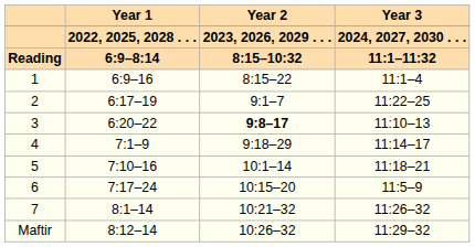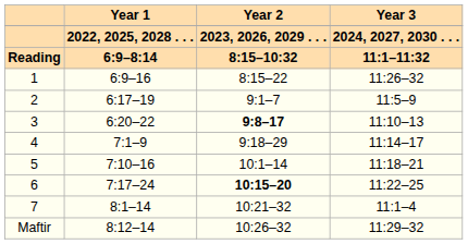 <table class="wikitable" style="background:Ivory; text-align:center">
 <tr>
 <th style="background:Navajowhite;"></th>
 <th style="background:Navajowhite;">Year 1</th>
 <th style="background:Navajowhite;">Year 2</th>
 <th style="background:Navajowhite;">Year 3</th>
 </tr>
 <tr>
 </tr>
 <tr>
 <th style="background:Navajowhite;"></th>
 <th style="background:Navajowhite;">2022, 2025, 2028 . . .</th>
 <th style="background:Navajowhite;">2023, 2026, 2029 . . .</th>
 <th style="background:Navajowhite;">2024, 2027, 2030 . . .</th>
 </tr>
 <tr>
 <th style="background:Navajowhite;">Reading</th>
 <th style="background:Navajowhite;">6:9–8:14</th>
 <th style="background:Navajowhite;">8:15–10:32</th>
 <th style="background:Navajowhite;">11:1–11:32</th>
 </tr>
 <tr>
 <td>1</td>
 <td>6:9–16</td>
 <td>8:15–22</td>
-<td>11:1–4</td>
+<td>11:26–32</td>
 </tr>
 <tr>
 <td>2</td>
 <td>6:17–19</td>
 <td>9:1–7</td>
-<td>11:22–25</td>
+<td>11:5–9</td>
 </tr>
 <tr>
 <td>3</td>
 <td>6:20–22</td>
 <td><strong>9:8–17</strong></td>
 <td>11:10–13</td>
 </tr>
 <tr>
 <td>4</td>
 <td>7:1–9</td>
 <td>9:18–29</td>
 <td>11:14–17</td>
 </tr>
 <tr>
 <td>5</td>
 <td>7:10–16</td>
 <td>10:1–14</td>
 <td>11:18–21</td>
 </tr>
 <tr>
 <td>6</td>
 <td>7:17–24</td>
-<td>10:15–20</td>
-<td>11:5–9</td>
+<td><strong>10:15–20</strong></td>
+<td>11:22–25</td>
 </tr>
 <tr>
 <td>7</td>
 <td>8:1–14</td>
 <td>10:21–32</td>
-<td>11:26–32</td>
+<td>11:1–4</td>
 </tr>
 <tr>
 <td>Maftir</td>
 <td>8:12–14</td>
 <td>10:26–32</td>
 <td>11:29–32</td>
 </tr>
 </table>
